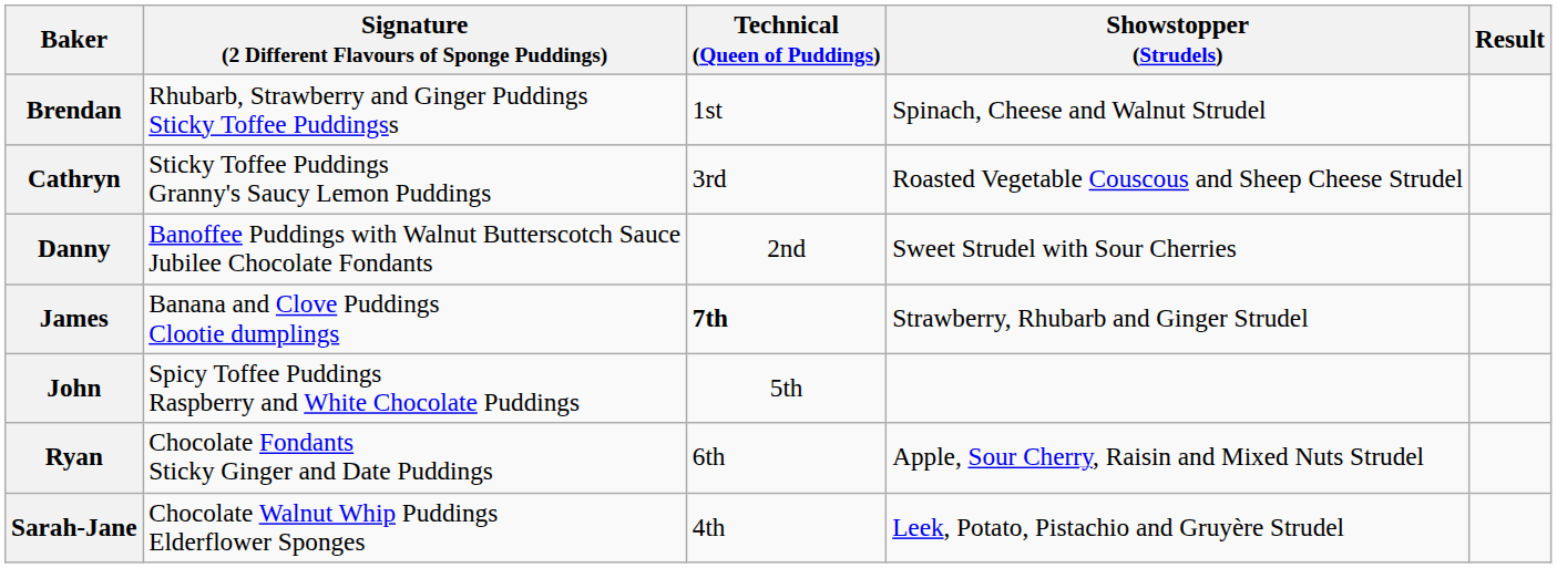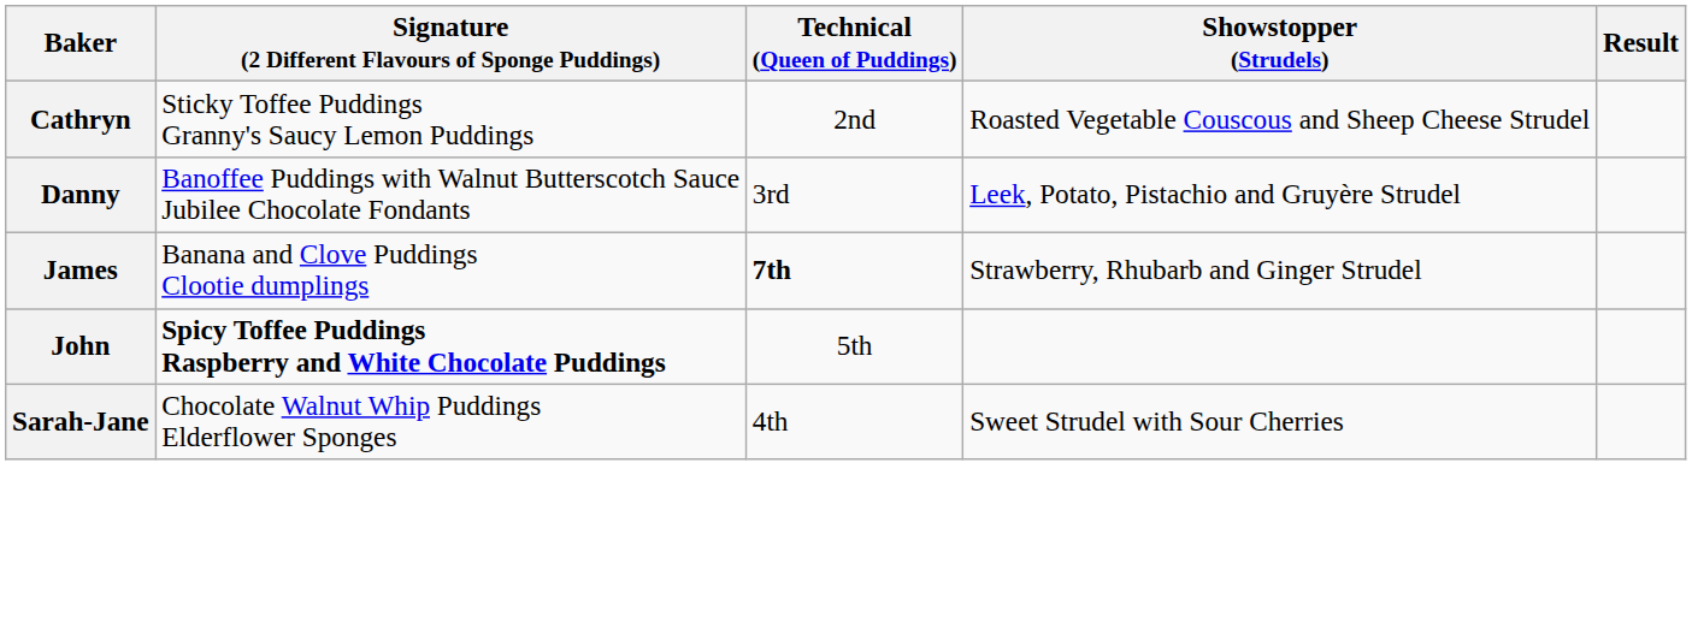 <table class="wikitable sortable col3center sticky-header">
 <tr>
 <th scope="col">Baker</th>
 <th scope="col" class="unsortable">Signature<br><small>(2 Different Flavours of Sponge Puddings)</small></th>
 <th scope="col">Technical<br><small>(<a href='#'>Queen of Puddings</a>)</small></th>
 <th scope="col" class="unsortable">Showstopper<br><small>(<a href='#'>Strudels</a>)</small></th>
 <th scope="col">Result</th>
 </tr>
 <tr>
-<th scope="row">Brendan</th>
-<td>Rhubarb, Strawberry and Ginger Puddings<br><a href='#'>Sticky Toffee Puddings</a>s</td>
-<td>1st</td>
-<td>Spinach, Cheese and Walnut Strudel</td>
-<td></td>
-</tr>
-<tr>
 <th scope="row">Cathryn</th>
 <td>Sticky Toffee Puddings<br>Granny's Saucy Lemon Puddings</td>
-<td>3rd</td>
+<td align="center">2nd</td>
 <td>Roasted Vegetable <a href='#'>Couscous</a> and Sheep Cheese Strudel</td>
 <td></td>
 </tr>
 <tr>
 <th scope="row">Danny</th>
 <td><a href='#'>Banoffee</a> Puddings with Walnut Butterscotch Sauce<br>Jubilee Chocolate Fondants</td>
-<td align="center">2nd</td>
-<td>Sweet Strudel with Sour Cherries</td>
+<td>3rd</td>
+<td><a href='#'>Leek</a>, Potato, Pistachio and Gruyère Strudel</td>
 <td></td>
 </tr>
 <tr>
 <th scope="row">James</th>
 <td>Banana and <a href='#'>Clove</a> Puddings<br><a href='#'>Clootie dumplings</a></td>
 <td><strong>7th</strong></td>
 <td>Strawberry, Rhubarb and Ginger Strudel</td>
 <td></td>
 </tr>
 <tr>
 <th scope="row">John</th>
-<td>Spicy Toffee Puddings<br>Raspberry and <a href='#'>White Chocolate</a> Puddings</td>
+<td><strong>Spicy Toffee Puddings<br>Raspberry and <a href='#'>White Chocolate</a> Puddings</strong></td>
 <td align="center">5th</td>
 <td></td>
-<td></td>
-</tr>
-<tr>
-<th scope="row">Ryan</th>
-<td>Chocolate <a href='#'>Fondants</a><br>Sticky Ginger and Date Puddings</td>
-<td>6th</td>
-<td>Apple, <a href='#'>Sour Cherry</a>, Raisin and Mixed Nuts Strudel</td>
 <td></td>
 </tr>
 <tr>
 <th scope="row">Sarah-Jane</th>
 <td>Chocolate <a href='#'>Walnut Whip</a> Puddings<br>Elderflower Sponges</td>
 <td>4th</td>
-<td><a href='#'>Leek</a>, Potato, Pistachio and Gruyère Strudel</td>
+<td>Sweet Strudel with Sour Cherries</td>
 <td></td>
 </tr>
 </table>
